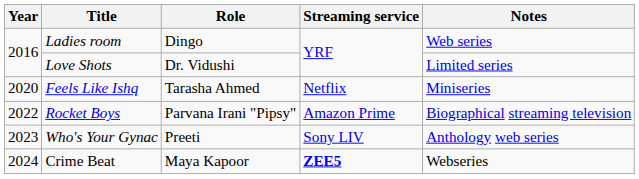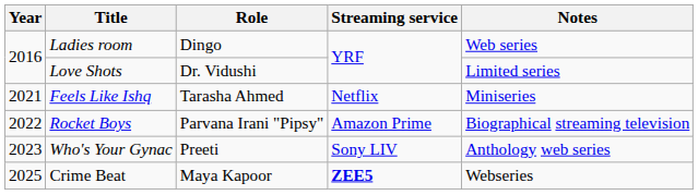 <table class="wikitable sortable plainrowheaders">
 <tr style="background:#ccc; text-align:center;">
 <th scope="col">Year</th>
 <th scope="col">Title</th>
 <th scope="col">Role</th>
 <th>Streaming service</th>
 <th>Notes</th>
 </tr>
 <tr>
 <td rowspan="2">2016</td>
 <td><em>Ladies room</em></td>
 <td>Dingo</td>
 <td rowspan="2"><a href='#'>YRF</a></td>
 <td><a href='#'>Web series</a></td>
 </tr>
 <tr>
 <td><em>Love Shots</em></td>
 <td>Dr. Vidushi</td>
 <td><a href='#'>Limited series</a></td>
 </tr>
 <tr>
-<td>2020</td>
+<td>2021</td>
 <td><em><a href='#'>Feels Like Ishq</a></em></td>
 <td>Tarasha Ahmed</td>
 <td><a href='#'>Netflix</a></td>
 <td><a href='#'>Miniseries</a></td>
 </tr>
 <tr>
 <td>2022</td>
 <td><em><a href='#'>Rocket Boys</a></em></td>
 <td>Parvana Irani "Pipsy"</td>
 <td><a href='#'>Amazon Prime</a></td>
 <td><a href='#'>Biographical</a> <a href='#'>streaming television</a></td>
 </tr>
 <tr>
 <td>2023</td>
 <td><em>Who's Your Gynac</em></td>
 <td>Preeti</td>
 <td><a href='#'>Sony LIV</a></td>
 <td><a href='#'>Anthology</a> <a href='#'>web series</a></td>
 </tr>
 <tr>
-<td>2024</td>
+<td>2025</td>
 <td>Crime Beat</td>
 <td>Maya Kapoor</td>
 <td><strong><a href='#'>ZEE5</a></strong></td>
 <td>Webseries</td>
 </tr>
 </table>
